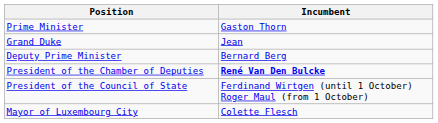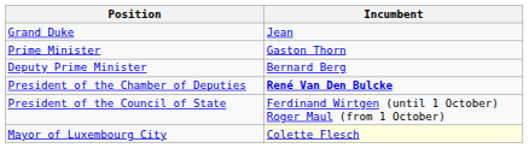 <table class="wikitable">
 <tr>
 <th width="300">Position</th>
 <th width="300">Incumbent</th>
 </tr>
 <tr>
+<td><a href='#'>Grand Duke</a></td>
+<td><a href='#'>Jean</a></td>
+</tr>
+<tr>
 <td><a href='#'>Prime Minister</a></td>
 <td><a href='#'>Gaston Thorn</a></td>
-</tr>
-<tr>
-<td><a href='#'>Grand Duke</a></td>
-<td><a href='#'>Jean</a></td>
 </tr>
 <tr>
 <td><a href='#'>Deputy Prime Minister</a></td>
 <td><a href='#'>Bernard Berg</a></td>
 </tr>
 <tr>
 <td><a href='#'>President of the Chamber of Deputies</a></td>
 <td><strong><a href='#'>René Van Den Bulcke</a></strong></td>
 </tr>
 <tr>
 <td><a href='#'>President of the Council of State</a> <br> <br></td>
 <td><a href='#'>Ferdinand Wirtgen</a> (until 1 October) <br> <a href='#'>Roger Maul</a> (from 1 October)</td>
 </tr>
 <tr>
 <td><a href='#'>Mayor of Luxembourg City</a></td>
-<td><a href='#'>Colette Flesch</a></td>
+<td style="background: lightyellow;"><a href='#'>Colette Flesch</a></td>
 </tr>
 </table>
